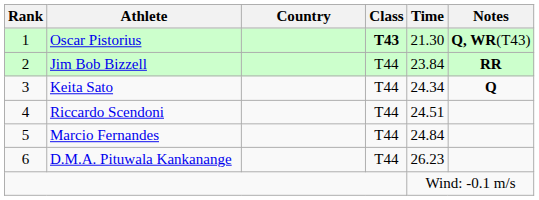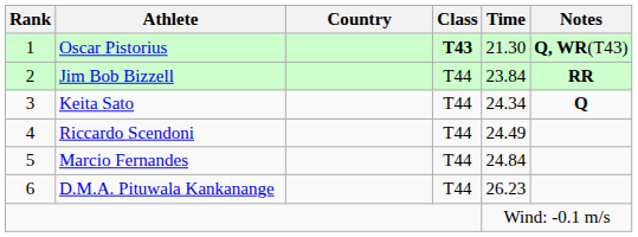 <table class="wikitable sortable" style="text-align:center">
 <tr>
 <th>Rank</th>
 <th style="width:200px">Athlete</th>
 <th style="width:125px">Country</th>
 <th>Class</th>
 <th>Time</th>
 <th>Notes</th>
 </tr>
 <tr style="background:#cfc;">
 <td>1</td>
 <td style="text-align:left;"><a href='#'>Oscar Pistorius</a></td>
 <td style="text-align:left;"></td>
 <td><strong>T43</strong></td>
 <td>21.30</td>
 <td><strong>Q, WR</strong>(T43)</td>
 </tr>
 <tr style="background:#cfc;">
 <td>2</td>
 <td style="text-align:left;"><a href='#'>Jim Bob Bizzell</a></td>
 <td style="text-align:left;"></td>
 <td>T44</td>
 <td>23.84</td>
 <td><strong>RR</strong></td>
 </tr>
 <tr>
 <td>3</td>
 <td style="text-align:left;"><a href='#'>Keita Sato</a></td>
 <td style="text-align:left;"></td>
 <td>T44</td>
 <td>24.34</td>
 <td><strong>Q</strong></td>
 </tr>
 <tr>
 <td>4</td>
 <td style="text-align:left;"><a href='#'>Riccardo Scendoni</a></td>
 <td style="text-align:left;"></td>
 <td>T44</td>
-<td>24.51</td>
+<td>24.49</td>
 <td></td>
 </tr>
 <tr>
 <td>5</td>
 <td style="text-align:left;"><a href='#'>Marcio Fernandes</a></td>
 <td style="text-align:left;"></td>
 <td>T44</td>
 <td>24.84</td>
 <td></td>
 </tr>
 <tr>
 <td>6</td>
 <td style="text-align:left;"><a href='#'>D.M.A. Pituwala Kankanange</a></td>
 <td style="text-align:left;"></td>
 <td>T44</td>
 <td>26.23</td>
 <td></td>
 </tr>
 <tr class="sortbottom">
 <td colspan="4"></td>
 <td colspan="2">Wind: -0.1 m/s</td>
 </tr>
 </table>
